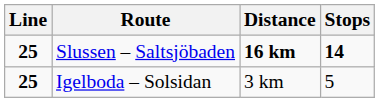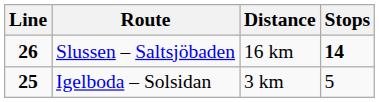 <table class="wikitable">
 <tr>
 <th>Line</th>
 <th>Route</th>
 <th>Distance</th>
 <th>Stops</th>
 </tr>
 <tr>
-<td align="center"><strong>25</strong></td>
+<td align="center"><strong>26</strong></td>
 <td><a href='#'>Slussen</a> – <a href='#'>Saltsjöbaden</a></td>
-<td><strong>16 km</strong></td>
+<td>16 km</td>
 <td><strong>14</strong></td>
 </tr>
 <tr>
 <td align="center"><strong>25</strong></td>
 <td><a href='#'>Igelboda</a> – Solsidan</td>
 <td>3 km</td>
 <td>5</td>
 </tr>
 </table>
